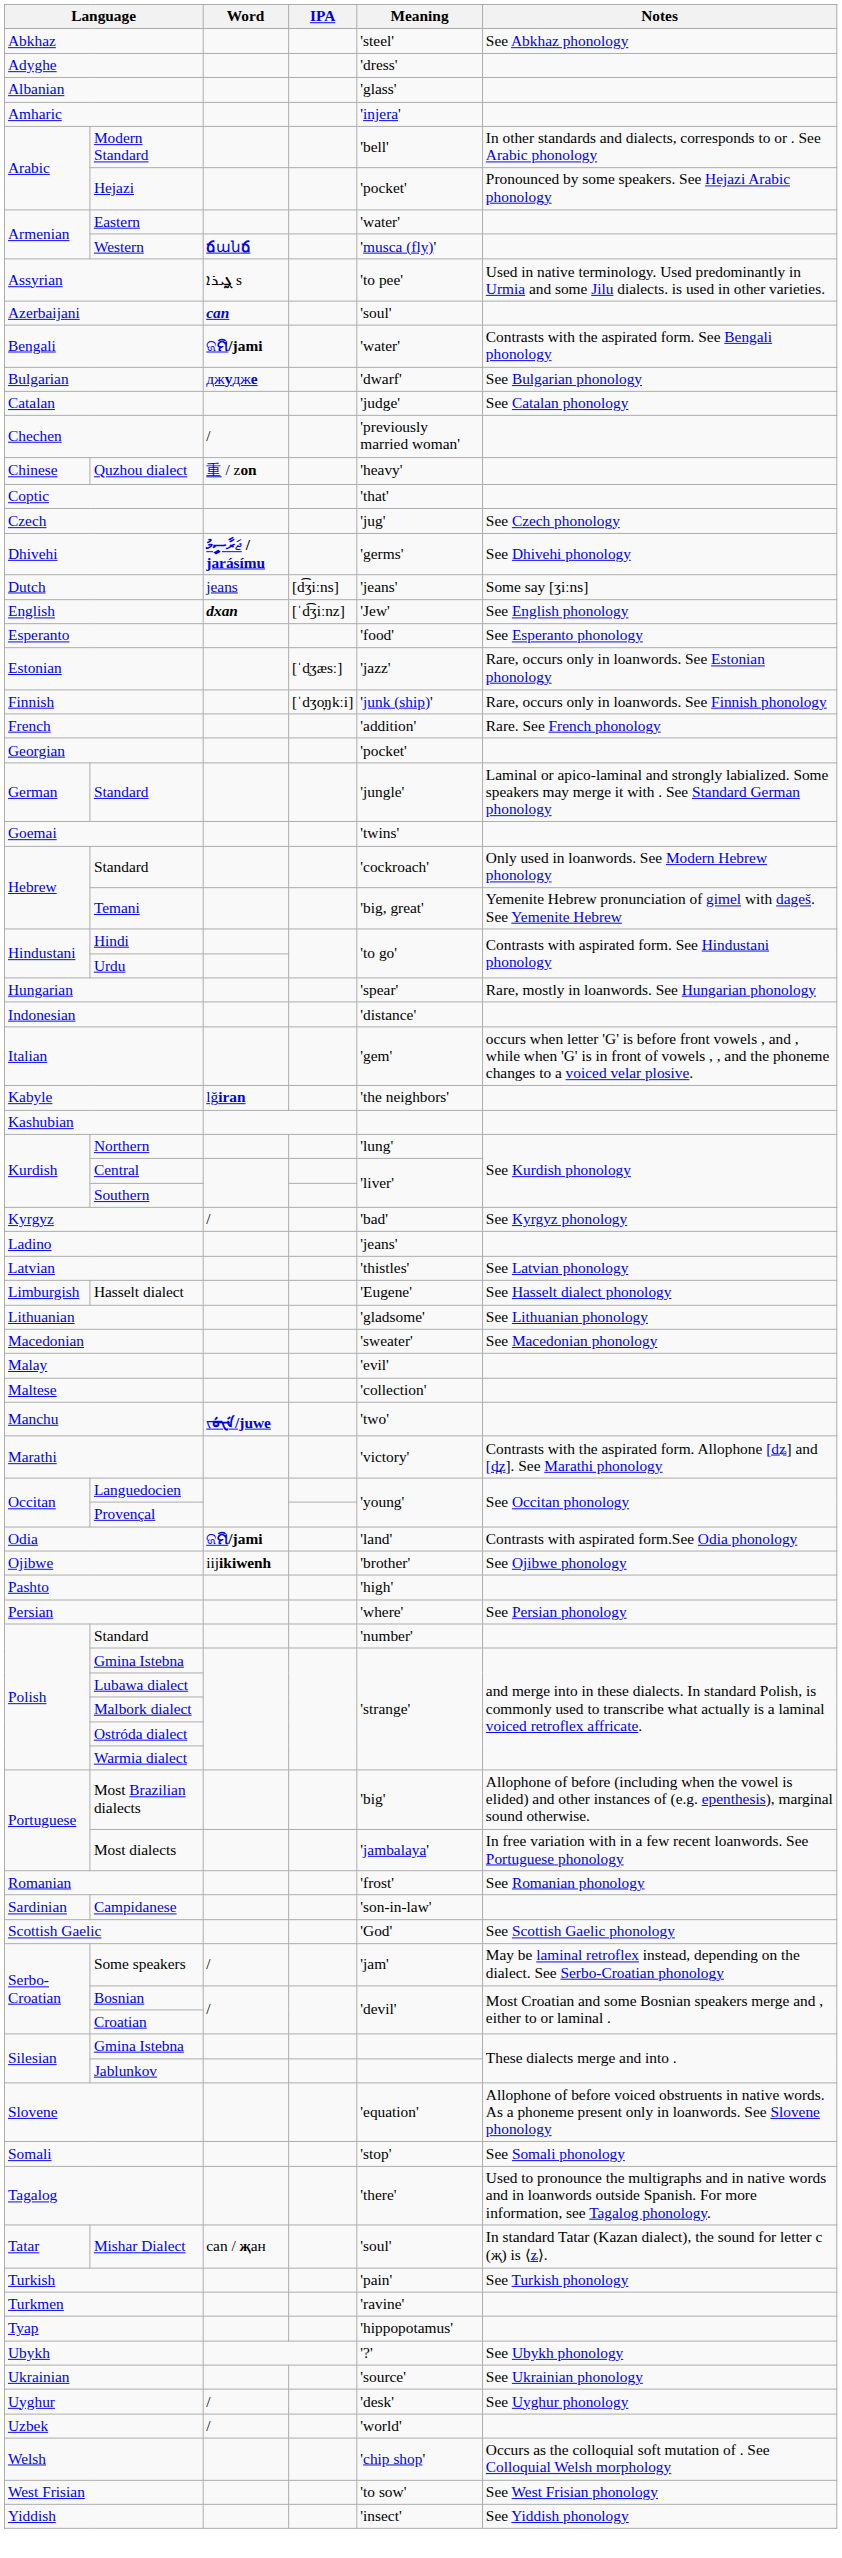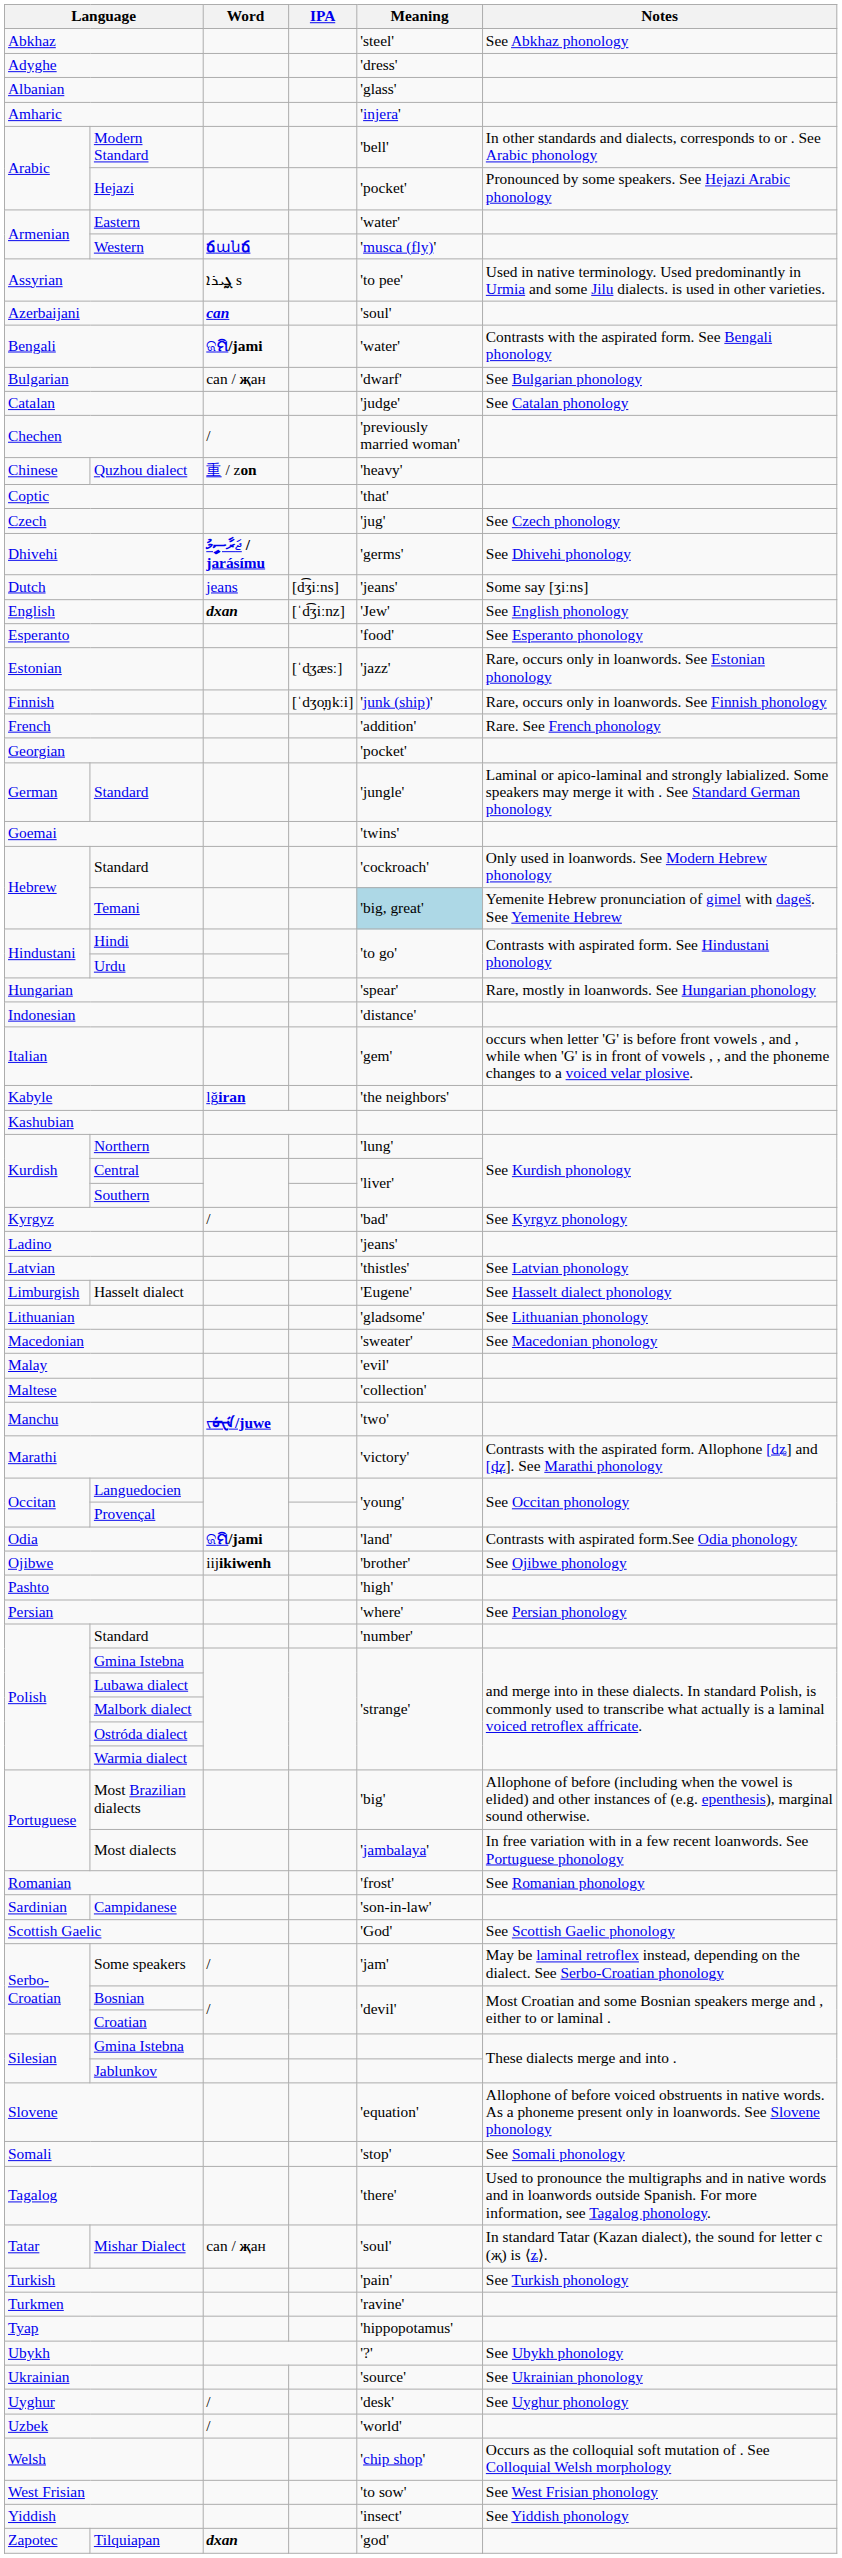 <table class="wikitable">
 <tr>
 <th colspan="2">Language</th>
 <th>Word</th>
 <th><a href='#'>IPA</a></th>
 <th>Meaning</th>
 <th>Notes</th>
 </tr>
 <tr>
 <td colspan="2"><a href='#'>Abkhaz</a></td>
 <td></td>
 <td></td>
 <td>'steel'</td>
 <td>See <a href='#'>Abkhaz phonology</a></td>
 </tr>
 <tr>
 <td colspan="2"><a href='#'>Adyghe</a></td>
 <td></td>
 <td></td>
 <td>'dress'</td>
 <td></td>
 </tr>
 <tr>
 <td colspan="2"><a href='#'>Albanian</a></td>
 <td></td>
 <td></td>
 <td>'glass'</td>
 <td></td>
 </tr>
 <tr>
 <td colspan="2"><a href='#'>Amharic</a></td>
 <td></td>
 <td></td>
 <td>'<a href='#'>injera</a>'</td>
 <td></td>
 </tr>
 <tr>
 <td rowspan="2"><a href='#'>Arabic</a></td>
 <td><a href='#'>Modern Standard</a></td>
 <td></td>
 <td></td>
 <td>'bell'</td>
 <td>In other standards and dialects, corresponds to  or . See <a href='#'>Arabic phonology</a></td>
 </tr>
 <tr>
 <td><a href='#'>Hejazi</a></td>
 <td></td>
 <td></td>
 <td>'pocket'</td>
 <td>Pronounced  by some speakers. See <a href='#'>Hejazi Arabic phonology</a></td>
 </tr>
 <tr>
 <td rowspan="2"><a href='#'>Armenian</a></td>
 <td><a href='#'>Eastern</a></td>
 <td></td>
 <td></td>
 <td>'water'</td>
 <td></td>
 </tr>
 <tr>
 <td><a href='#'>Western</a></td>
 <td><a href='#'><strong>ճ</strong>ան<strong>ճ</strong></a></td>
 <td></td>
 <td>'<a href='#'>musca (fly)</a>'</td>
 <td></td>
 </tr>
 <tr>
 <td colspan="2"><a href='#'>Assyrian</a></td>
 <td><strong>ܓ̰</strong>ܝܪܐ s</td>
 <td></td>
 <td>'to pee'</td>
 <td>Used in native terminology. Used predominantly in <a href='#'>Urmia</a> and some <a href='#'>Jilu</a> dialects.  is used in other varieties.</td>
 </tr>
 <tr>
 <td colspan="2"><a href='#'>Azerbaijani</a></td>
 <td><a href='#'><strong><em>c<strong>an<em></a></td>
 <td></td>
 <td>'soul'</td>
 <td></td>
 </tr>
 <tr>
 <td colspan="2"><a href='#'>Bengali</a></td>
 <td><a href='#'></strong>ଜ<strong>ମି</a>/jami</td>
 <td></td>
 <td>'water'</td>
 <td>Contrasts with the aspirated form. See <a href='#'>Bengali phonology</a></td>
 </tr>
 <tr>
 <td colspan=2><a href='#'>Bulgarian</a></td>
-<td><a href='#'></strong>дж<strong>у</strong>дж<strong>е</a></td>
+<td></em></strong>c</strong>an / <strong>җ</strong>ан</em></td>
 <td></td>
 <td>'dwarf'</td>
 <td>See <a href='#'>Bulgarian phonology</a></td>
 </tr>
 <tr>
 <td colspan="2"><a href='#'>Catalan</a></td>
 <td></td>
 <td></td>
 <td>'judge'</td>
 <td>See <a href='#'>Catalan phonology</a></td>
 </tr>
 <tr>
 <td colspan="2"><a href='#'>Chechen</a></td>
 <td> / </td>
 <td></td>
 <td>'previously married woman'</td>
 <td></td>
 </tr>
 <tr>
 <td rowspan="1"><a href='#'>Chinese</a></td>
 <td><a href='#'>Quzhou dialect</a></td>
 <td><a href='#'>重</a> / </strong>z<strong>on</td>
 <td></td>
 <td>'heavy'</td>
 <td></td>
 </tr>
 <tr>
 <td colspan="2"><a href='#'>Coptic</a></td>
 <td><a href='#'></a></td>
 <td></td>
 <td>'that'</td>
 <td></td>
 </tr>
 <tr>
 <td colspan="2"><a href='#'>Czech</a></td>
 <td></td>
 <td></td>
 <td>'jug'</td>
 <td>See <a href='#'>Czech phonology</a></td>
 </tr>
 <tr>
 <td colspan="2"><a href='#'>Dhivehi</a></td>
 <td><a href='#'></strong>ޖަ<strong>ރާސީމު</a> / <a href='#'>jarásímu</a></td>
 <td></td>
 <td>'germs'</td>
 <td>See <a href='#'>Dhivehi phonology</a></td>
 </tr>
 <tr>
 <td colspan="2"><a href='#'>Dutch</a></td>
 <td><a href='#'></em></strong>j</strong>eans</em></a></td>
 <td>[d͡ʒiːns]</td>
 <td>'jeans'</td>
 <td>Some say [ʒiːns]</td>
 </tr>
 <tr>
 <td colspan="2"><a href='#'>English</a></td>
 <td><strong><em>dx<strong>an<em></td>
 <td>[ˈd͡ʒiːnz]</td>
 <td>'Jew'</td>
 <td>See <a href='#'>English phonology</a></td>
 </tr>
 <tr>
 <td colspan="2"><a href='#'>Esperanto</a></td>
 <td></td>
 <td></td>
 <td>'food'</td>
 <td>See <a href='#'>Esperanto phonology</a></td>
 </tr>
 <tr>
 <td colspan="2"><a href='#'>Estonian</a></td>
 <td></td>
 <td>[ˈd̥ʒæsː]</td>
 <td>'jazz'</td>
 <td>Rare, occurs only in loanwords. See <a href='#'>Estonian phonology</a></td>
 </tr>
 <tr>
 <td colspan="2"><a href='#'>Finnish</a></td>
 <td></td>
 <td>[ˈdʒo̞ŋkːi]</td>
 <td>'<a href='#'>junk (ship)</a>'</td>
 <td>Rare, occurs only in loanwords. See <a href='#'>Finnish phonology</a></td>
 </tr>
 <tr>
 <td colspan="2"><a href='#'>French</a></td>
 <td></td>
 <td></td>
 <td>'addition'</td>
 <td>Rare. See <a href='#'>French phonology</a></td>
 </tr>
 <tr>
 <td colspan="2"><a href='#'>Georgian</a></td>
 <td></td>
 <td></td>
 <td>'pocket'</td>
 <td></td>
 </tr>
 <tr>
 <td><a href='#'>German</a></td>
 <td><a href='#'>Standard</a></td>
 <td></td>
 <td></td>
 <td>'jungle'</td>
 <td>Laminal or apico-laminal and strongly labialized. Some speakers may merge it with . See <a href='#'>Standard German phonology</a></td>
 </tr>
 <tr>
 <td colspan="2"><a href='#'>Goemai</a></td>
 <td></td>
 <td></td>
 <td>'twins'</td>
 <td></td>
 </tr>
 <tr>
 <td rowspan="2"><a href='#'>Hebrew</a></td>
 <td>Standard</td>
 <td></td>
 <td></td>
 <td>'cockroach'</td>
 <td>Only used in loanwords. See <a href='#'>Modern Hebrew phonology</a></td>
 </tr>
 <tr>
 <td><a href='#'>Temani</a></td>
 <td></td>
 <td></td>
-<td>'big, great'</td>
+<td style="background: lightblue;">'big, great'</td>
 <td>Yemenite Hebrew pronunciation of <a href='#'>gimel</a> with <a href='#'>dageš</a>. See <a href='#'>Yemenite Hebrew</a></td>
 </tr>
 <tr>
 <td rowspan="2"><a href='#'>Hindustani</a></td>
 <td><a href='#'>Hindi</a></td>
 <td></td>
 <td rowspan="2"></td>
 <td rowspan="2">'to go'</td>
 <td rowspan="2">Contrasts with aspirated form. See <a href='#'>Hindustani phonology</a></td>
 </tr>
 <tr>
 <td><a href='#'>Urdu</a></td>
 <td></td>
 </tr>
 <tr>
 <td colspan="2"><a href='#'>Hungarian</a></td>
 <td></td>
 <td></td>
 <td>'spear'</td>
 <td>Rare, mostly in loanwords. See <a href='#'>Hungarian phonology</a></td>
 </tr>
 <tr>
 <td colspan="2"><a href='#'>Indonesian</a></td>
 <td></td>
 <td></td>
 <td>'distance'</td>
 <td></td>
 </tr>
 <tr>
 <td colspan="2"><a href='#'>Italian</a></td>
 <td></td>
 <td></td>
 <td>'gem'</td>
 <td> occurs when letter 'G' is before front vowels ,  and , while when 'G' is in front of vowels , ,  and  the phoneme changes to a <a href='#'>voiced velar plosive</a>.</td>
 </tr>
 <tr>
 <td colspan="2"><a href='#'>Kabyle</a></td>
 <td></em><a href='#'>l</strong>ǧ<strong>iran</a><em></td>
 <td></td>
 <td>'the neighbors'</td>
 <td></td>
 </tr>
 <tr>
 <td colspan="2"><a href='#'>Kashubian</a></td>
 <td colspan="2"></td>
 <td></td>
 <td></td>
 </tr>
 <tr>
 <td rowspan="3"><a href='#'>Kurdish</a></td>
 <td><a href='#'>Northern</a></td>
 <td></td>
 <td></td>
 <td>'lung'</td>
 <td rowspan="3">See <a href='#'>Kurdish phonology</a></td>
 </tr>
 <tr>
 <td><a href='#'>Central</a></td>
 <td rowspan="2" red></td>
 <td></td>
 <td rowspan="2">'liver'</td>
 </tr>
 <tr>
 <td><a href='#'>Southern</a></td>
 <td></td>
 </tr>
 <tr>
 <td colspan="2"><a href='#'>Kyrgyz</a></td>
 <td> / </td>
 <td></td>
 <td>'bad'</td>
 <td>See <a href='#'>Kyrgyz phonology</a></td>
 </tr>
 <tr>
 <td colspan="2"><a href='#'>Ladino</a></td>
 <td></td>
 <td></td>
 <td>'jeans'</td>
 </tr>
 <tr>
 <td colspan="2"><a href='#'>Latvian</a></td>
 <td></td>
 <td></td>
 <td>'thistles'</td>
 <td>See <a href='#'>Latvian phonology</a></td>
 </tr>
 <tr>
 <td><a href='#'>Limburgish</a></td>
 <td>Hasselt dialect</td>
 <td></td>
 <td></td>
 <td>'Eugene'</td>
 <td>See <a href='#'>Hasselt dialect phonology</a></td>
 </tr>
 <tr>
 <td colspan="2"><a href='#'>Lithuanian</a></td>
 <td></td>
 <td></td>
 <td>'gladsome'</td>
 <td>See <a href='#'>Lithuanian phonology</a></td>
 </tr>
 <tr>
 <td colspan="2"><a href='#'>Macedonian</a></td>
 <td></td>
 <td></td>
 <td>'sweater'</td>
 <td>See <a href='#'>Macedonian phonology</a></td>
 </tr>
 <tr>
 <td colspan="2"><a href='#'>Malay</a></td>
 <td></td>
 <td></td>
 <td>'evil'</td>
 <td></td>
 </tr>
 <tr>
 <td colspan="2"><a href='#'>Maltese</a></td>
 <td></td>
 <td></td>
 <td>'collection'</td>
 <td></td>
 </tr>
 <tr>
 <td colspan="2"><a href='#'>Manchu</a></td>
 <td><a href='#'></strong>ᠵ<strong>ᡠᠸᡝ/juwe</a></td>
 <td></td>
 <td>'two'</td>
 <td></td>
 </tr>
 <tr>
 <td colspan="2"><a href='#'>Marathi</a></td>
 <td></td>
 <td></td>
 <td>'victory'</td>
 <td>Contrasts with the aspirated form. Allophone <a href='#'>[dʑ</a>] and <a href='#'>[d̪z</a>]. See <a href='#'>Marathi phonology</a></td>
 </tr>
 <tr>
 <td rowspan="2"><a href='#'>Occitan</a></td>
 <td><a href='#'>Languedocien</a></td>
 <td rowspan="2"></td>
 <td></td>
 <td rowspan="2">'young'</td>
 <td rowspan="2">See <a href='#'>Occitan phonology</a></td>
 </tr>
 <tr>
 <td><a href='#'>Provençal</a></td>
 <td></td>
 </tr>
 <tr>
 <td colspan="2"><a href='#'>Odia</a></td>
 <td><a href='#'></strong>ଜ<strong>ମି</a>/jami</td>
 <td></td>
 <td>'land'</td>
 <td>Contrasts with aspirated form.See <a href='#'>Odia phonology</a></td>
 </tr>
 <tr>
 <td colspan="2"><a href='#'>Ojibwe</a></td>
 <td></em>ii</strong>j<strong>ikiwenh<em></td>
 <td></td>
 <td>'brother'</td>
 <td>See <a href='#'>Ojibwe phonology</a></td>
 </tr>
 <tr>
 <td colspan="2"><a href='#'>Pashto</a></td>
 <td></td>
 <td></td>
 <td>'high'</td>
 <td></td>
 </tr>
 <tr>
 <td colspan="2"><a href='#'>Persian</a></td>
 <td></td>
 <td></td>
 <td>'where'</td>
 <td>See <a href='#'>Persian phonology</a></td>
 </tr>
 <tr>
 <td rowspan="6"><a href='#'>Polish</a></td>
 <td>Standard</td>
 <td></td>
 <td></td>
 <td>'number'</td>
 <td></td>
 </tr>
 <tr>
 <td><a href='#'>Gmina Istebna</a></td>
 <td rowspan="5"></td>
 <td rowspan="5"></td>
 <td rowspan="5">'strange'</td>
 <td rowspan="5"> and  merge into  in these dialects. In standard Polish,  is commonly used to transcribe what actually is a laminal <a href='#'>voiced retroflex affricate</a>.</td>
 </tr>
 <tr>
 <td><a href='#'>Lubawa dialect</a></td>
 </tr>
 <tr>
 <td><a href='#'>Malbork dialect</a></td>
 </tr>
 <tr>
 <td><a href='#'>Ostróda dialect</a></td>
 </tr>
 <tr>
 <td><a href='#'>Warmia dialect</a></td>
 </tr>
 <tr>
 <td rowspan="2"><a href='#'>Portuguese</a></td>
 <td>Most <a href='#'>Brazilian</a> dialects</td>
 <td></td>
 <td></td>
 <td>'big'</td>
 <td>Allophone of  before  (including when the vowel is elided) and other instances of  (e.g. <a href='#'>epenthesis</a>), marginal sound otherwise.</td>
 </tr>
 <tr>
 <td>Most dialects</td>
 <td></td>
 <td></td>
 <td>'<a href='#'>jambalaya</a>'</td>
 <td>In free variation with  in a few recent loanwords. See <a href='#'>Portuguese phonology</a></td>
 </tr>
 <tr>
 <td colspan="2"><a href='#'>Romanian</a></td>
 <td></td>
 <td></td>
 <td>'frost'</td>
 <td>See <a href='#'>Romanian phonology</a></td>
 </tr>
 <tr>
 <td><a href='#'>Sardinian</a></td>
 <td><a href='#'>Campidanese</a></td>
 <td></td>
 <td></td>
 <td>'son-in-law'</td>
 <td></td>
 </tr>
 <tr>
 <td colspan="2"><a href='#'>Scottish Gaelic</a></td>
 <td></td>
 <td></td>
 <td>'God'</td>
 <td>See <a href='#'>Scottish Gaelic phonology</a></td>
 </tr>
 <tr>
 <td rowspan="3"><a href='#'>Serbo-Croatian</a></td>
 <td>Some speakers</td>
 <td> / </td>
 <td></td>
 <td>'jam'</td>
 <td>May be <a href='#'>laminal retroflex</a> instead, depending on the dialect. See <a href='#'>Serbo-Croatian phonology</a></td>
 </tr>
 <tr>
 <td><a href='#'>Bosnian</a></td>
 <td rowspan="2"> / </td>
 <td rowspan="2"></td>
 <td rowspan="2">'devil'</td>
 <td rowspan="2">Most Croatian and some Bosnian speakers merge  and , either to  or laminal .</td>
 </tr>
 <tr>
 <td><a href='#'>Croatian</a></td>
 </tr>
 <tr>
 <td rowspan="2"><a href='#'>Silesian</a></td>
 <td><a href='#'>Gmina Istebna</a></td>
 <td></td>
 <td></td>
 <td></td>
 <td rowspan="2">These dialects merge  and  into .</td>
 </tr>
 <tr>
 <td><a href='#'>Jablunkov</a></td>
 <td></td>
 <td></td>
 <td></td>
 </tr>
 <tr>
 <td colspan="2"><a href='#'>Slovene</a></td>
 <td></td>
 <td></td>
 <td>'equation'</td>
 <td>Allophone of  before voiced obstruents in native words. As a phoneme present only in loanwords. See <a href='#'>Slovene phonology</a></td>
 </tr>
 <tr>
 <td colspan="2"><a href='#'>Somali</a></td>
 <td></td>
 <td></td>
 <td>'stop'</td>
 <td>See <a href='#'>Somali phonology</a></td>
 </tr>
 <tr>
 <td colspan="2"><a href='#'>Tagalog</a></td>
 <td></td>
 <td></td>
 <td>'there'</td>
 <td>Used to pronounce the multigraphs  and  in native words and  in loanwords outside Spanish. For more information, see <a href='#'>Tagalog phonology</a>.</td>
 </tr>
 <tr>
 <td><a href='#'>Tatar</a></td>
 <td><a href='#'>Mishar Dialect</a></td>
 <td></em></strong>c</strong>an / <strong>җ</strong>ан</em></td>
 <td></td>
 <td>'soul'</td>
 <td>In standard Tatar (Kazan dialect), the sound for letter c (җ) is ⟨<a href='#'>ʑ</a>⟩.</td>
 </tr>
 <tr>
 <td colspan="2"><a href='#'>Turkish</a></td>
 <td></td>
 <td></td>
 <td>'pain'</td>
 <td>See <a href='#'>Turkish phonology</a></td>
 </tr>
 <tr>
 <td colspan="2"><a href='#'>Turkmen</a></td>
 <td></td>
 <td></td>
 <td>'ravine'</td>
 <td></td>
 </tr>
 <tr>
 <td colspan="2"><a href='#'>Tyap</a></td>
 <td></td>
 <td></td>
 <td>'hippopotamus'</td>
 <td></td>
 </tr>
 <tr>
 <td colspan="2"><a href='#'>Ubykh</a></td>
 <td colspan=2 align="center"></td>
 <td>'?'</td>
 <td>See <a href='#'>Ubykh phonology</a></td>
 </tr>
 <tr>
 <td colspan="2"><a href='#'>Ukrainian</a></td>
 <td></td>
 <td></td>
 <td>'source'</td>
 <td>See <a href='#'>Ukrainian phonology</a></td>
 </tr>
 <tr>
 <td colspan="2"><a href='#'>Uyghur</a></td>
 <td> / </td>
 <td></td>
 <td>'desk'</td>
 <td>See <a href='#'>Uyghur phonology</a></td>
 </tr>
 <tr>
 <td colspan="2"><a href='#'>Uzbek</a></td>
 <td> / </td>
 <td></td>
 <td>'world'</td>
 </tr>
 <tr>
 <td colspan="2"><a href='#'>Welsh</a></td>
 <td></td>
 <td></td>
 <td>'<a href='#'>chip shop</a>'</td>
 <td>Occurs as the colloquial soft mutation of . See <a href='#'>Colloquial Welsh morphology</a></td>
 </tr>
 <tr>
 <td colspan="2"><a href='#'>West Frisian</a></td>
 <td></td>
 <td></td>
 <td>'to sow'</td>
 <td>See <a href='#'>West Frisian phonology</a></td>
 </tr>
 <tr>
 <td colspan="2"><a href='#'>Yiddish</a></td>
 <td></td>
 <td></td>
 <td>'insect'</td>
 <td>See <a href='#'>Yiddish phonology</a></td>
 </tr>
+<tr>
+<td><a href='#'>Zapotec</a></td>
+<td><a href='#'>Tilquiapan</a></td>
+<td><strong><em>dx<strong>an<em></td>
+<td></td>
+<td>'god'</td>
+<td></td>
+</tr>
 </table>
